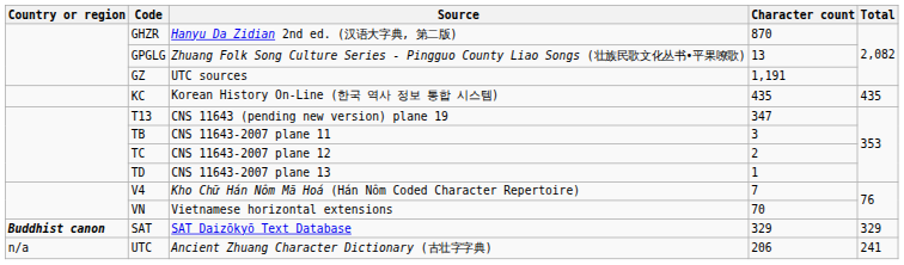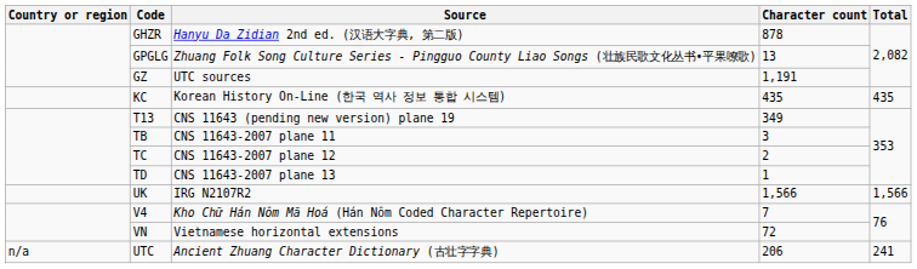 <table class="wikitable">
 <tr>
 <th>Country or region</th>
 <th>Code</th>
 <th>Source</th>
 <th>Character count</th>
 <th>Total</th>
 </tr>
 <tr>
 <td rowspan="3"><strong></strong></td>
 <td>GHZR</td>
 <td><em><a href='#'>Hanyu Da Zidian</a></em> 2nd ed. (汉语大字典, 第二版)</td>
-<td>870</td>
+<td>878</td>
 <td rowspan="3">2,082</td>
 </tr>
 <tr>
 <td>GPGLG</td>
 <td><em>Zhuang Folk Song Culture Series - Pingguo County Liao Songs</em> (壮族民歌文化丛书•平果嘹歌)</td>
 <td>13</td>
 </tr>
 <tr>
 <td>GZ</td>
 <td>UTC sources</td>
 <td>1,191</td>
 </tr>
 <tr>
 <td><strong></strong></td>
 <td>KC</td>
 <td>Korean History On-Line (한국 역사 정보 통합 시스템)</td>
 <td>435</td>
 <td>435</td>
 </tr>
 <tr>
 <td rowspan="4"><strong></strong></td>
 <td>T13</td>
 <td>CNS 11643 (pending new version) plane 19</td>
-<td>347</td>
+<td>349</td>
 <td rowspan="4">353</td>
 </tr>
 <tr>
 <td>TB</td>
 <td>CNS 11643-2007 plane 11</td>
 <td>3</td>
 </tr>
 <tr>
 <td>TC</td>
 <td>CNS 11643-2007 plane 12</td>
 <td>2</td>
 </tr>
 <tr>
 <td>TD</td>
 <td>CNS 11643-2007 plane 13</td>
 <td>1</td>
 </tr>
 <tr>
+<td><strong></strong></td>
+<td>UK</td>
+<td>IRG N2107R2</td>
+<td>1,566</td>
+<td>1,566</td>
+</tr>
+<tr>
 <td rowspan="2"><strong></strong></td>
 <td>V4</td>
 <td><em>Kho Chữ Hán Nôm Mã Hoá</em> (Hán Nôm Coded Character Repertoire)</td>
 <td>7</td>
 <td rowspan="2">76</td>
 </tr>
 <tr>
 <td>VN</td>
 <td>Vietnamese horizontal extensions</td>
-<td>70</td>
-</tr>
-<tr>
-<td><strong> <em>Buddhist canon<strong><em></td>
-<td>SAT</td>
-<td><a href='#'>SAT Daizōkyō Text Database</a></td>
-<td>329</td>
-<td>329</td>
+<td>72</td>
 </tr>
 <tr>
 <td></strong>n/a<strong></td>
 <td>UTC</td>
 <td><em>Ancient Zhuang Character Dictionary</em> (古壮字字典)</td>
 <td>206</td>
 <td>241</td>
 </tr>
 </table>
